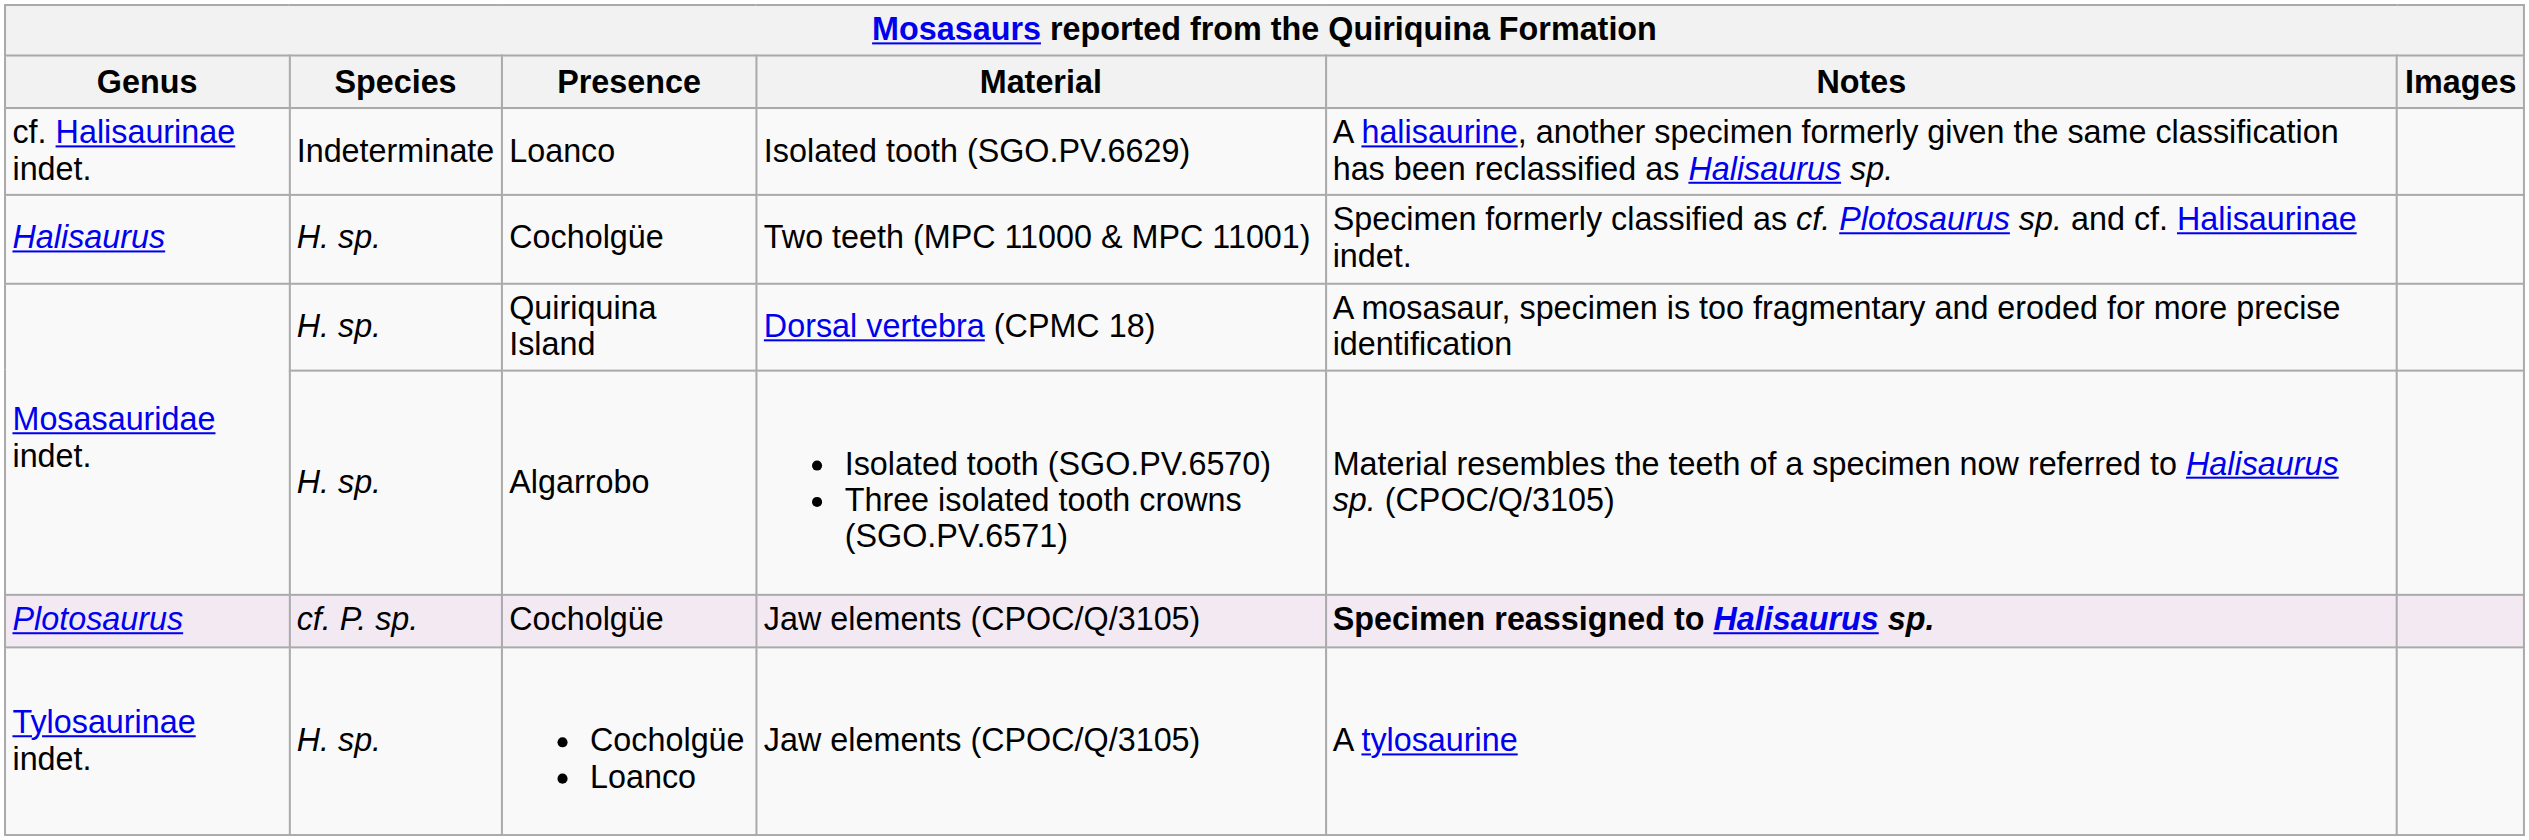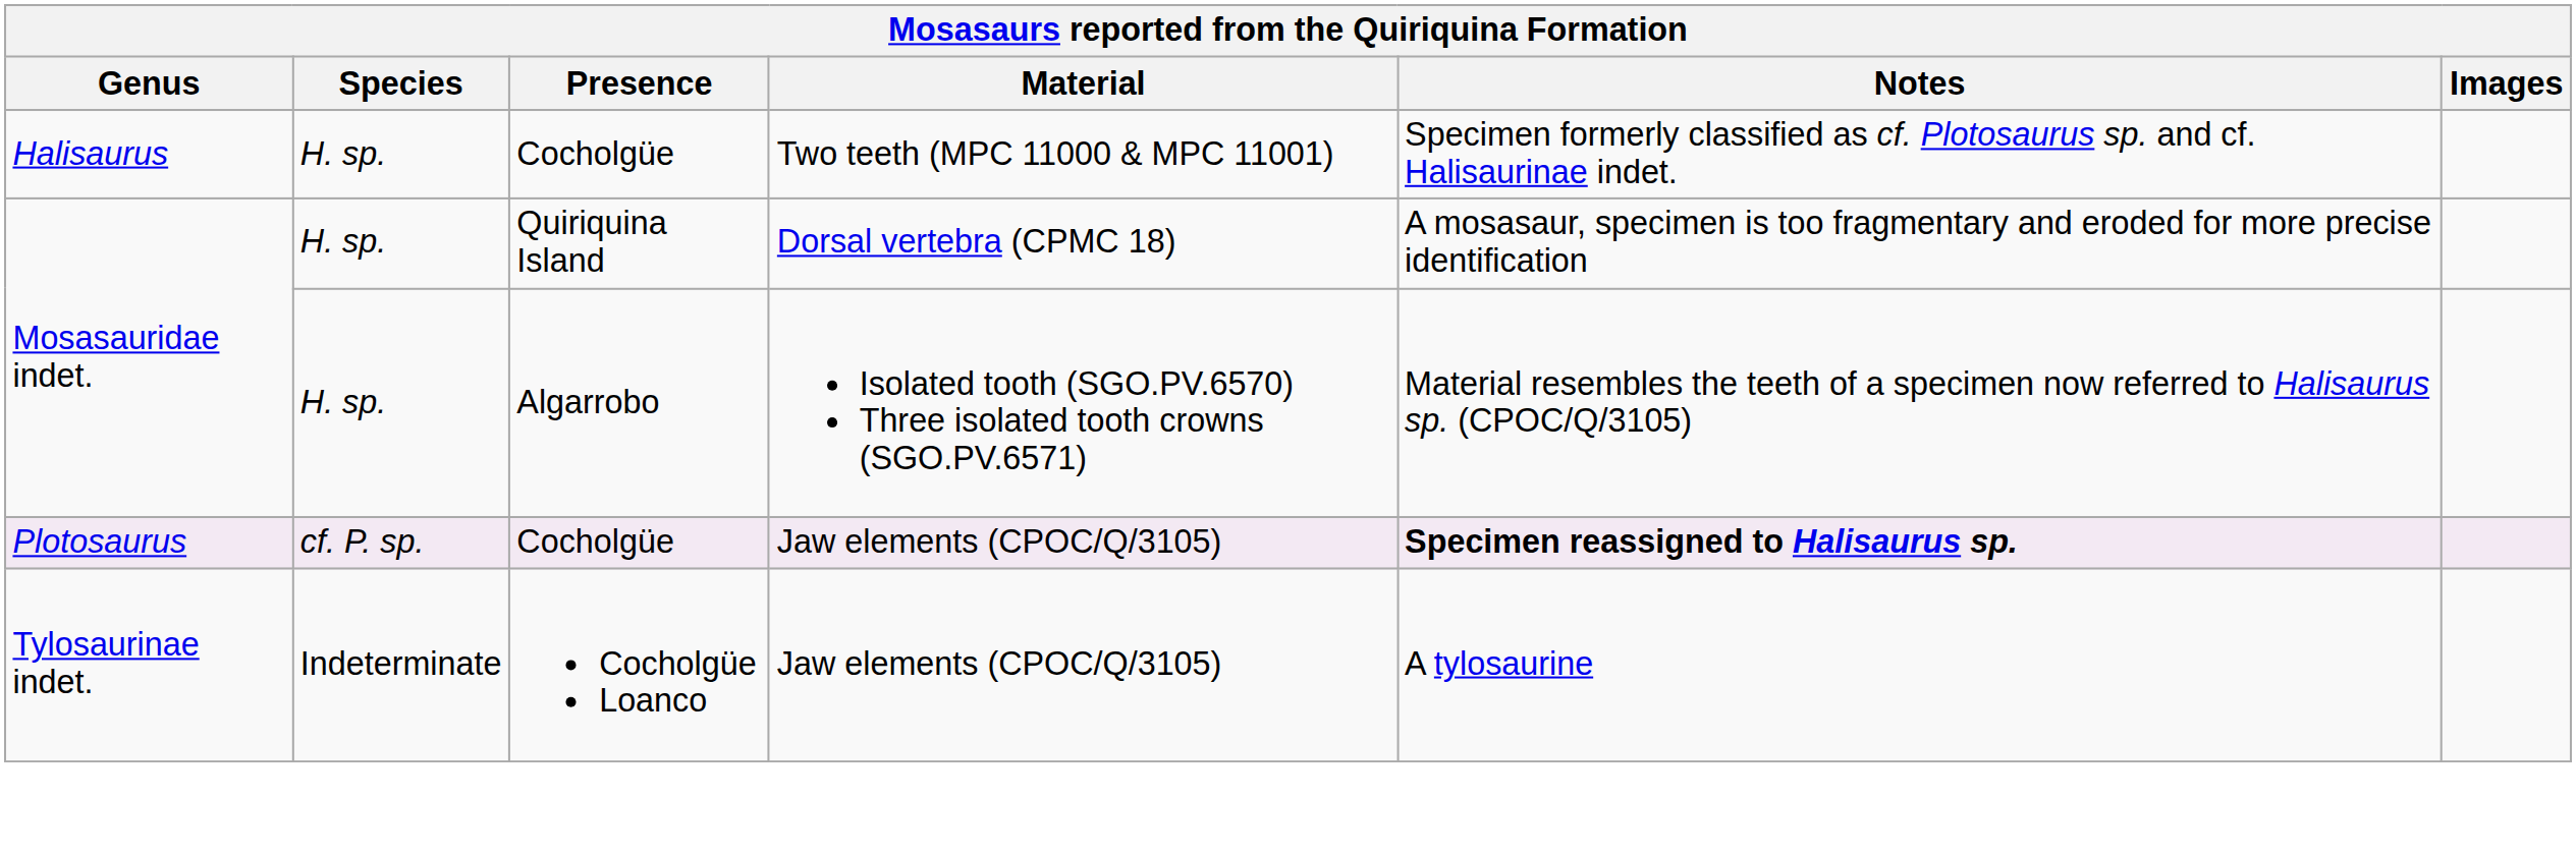 <table class="wikitable" align="center">
 <tr>
 <th colspan="6" align="center"><strong><a href='#'>Mosasaurs</a> reported from the Quiriquina Formation</strong></th>
 </tr>
 <tr>
 <th>Genus</th>
 <th>Species</th>
 <th>Presence</th>
 <th><strong>Material</strong></th>
 <th>Notes</th>
 <th>Images</th>
-</tr>
-<tr>
-<td>cf. <a href='#'>Halisaurinae</a> indet.</td>
-<td>Indeterminate</td>
-<td>Loanco</td>
-<td>Isolated tooth (SGO.PV.6629)</td>
-<td>A <a href='#'>halisaurine</a>, another specimen formerly given the same classification has been reclassified as <em><a href='#'>Halisaurus</a> sp.</em></td>
-<td></td>
 </tr>
 <tr>
 <td><em><a href='#'>Halisaurus</a></em></td>
 <td><em>H. sp.</em></td>
 <td>Cocholgüe</td>
 <td>Two teeth (MPC 11000 & MPC 11001)</td>
 <td>Specimen formerly classified as <em>cf. <a href='#'>Plotosaurus</a> sp.</em> and cf. <a href='#'>Halisaurinae</a> indet.</td>
 <td></td>
 </tr>
 <tr>
 <td rowspan="2"><a href='#'>Mosasauridae</a> indet.</td>
 <td><em>H. sp.</em></td>
 <td>Quiriquina Island</td>
 <td><a href='#'>Dorsal vertebra</a> (CPMC 18)</td>
 <td>A mosasaur, specimen is too fragmentary and eroded for more precise identification</td>
 <td></td>
 </tr>
 <tr>
 <td><em>H. sp.</em></td>
 <td>Algarrobo</td>
 <td><br><ul><li>Isolated tooth (SGO.PV.6570)</li><li>Three isolated tooth crowns (SGO.PV.6571)</li></ul></td>
 <td>Material resembles the teeth of a specimen now referred to <em><a href='#'>Halisaurus</a> sp.</em> (CPOC/Q/3105)</td>
 <td></td>
 </tr>
 <tr>
 <td style="background:#f3e9f3;"><em><a href='#'>Plotosaurus</a></em></td>
 <td style="background:#f3e9f3;"><em>cf. P. sp.</em></td>
 <td style="background:#f3e9f3;">Cocholgüe</td>
 <td style="background:#f3e9f3;">Jaw elements (CPOC/Q/3105)</td>
 <td style="background:#f3e9f3;"><strong>Specimen reassigned to <em><a href='#'>Halisaurus</a> sp.</em></strong></td>
 <td style="background:#f3e9f3;"></td>
 </tr>
 <tr>
 <td><a href='#'>Tylosaurinae</a> indet.</td>
-<td><em>H. sp.</em></td>
+<td>Indeterminate</td>
 <td><br><ul><li>Cocholgüe</li><li>Loanco</li></ul></td>
 <td>Jaw elements (CPOC/Q/3105)</td>
 <td>A <a href='#'>tylosaurine</a></td>
 <td></td>
 </tr>
 <tr>
 </tr>
 </table>
